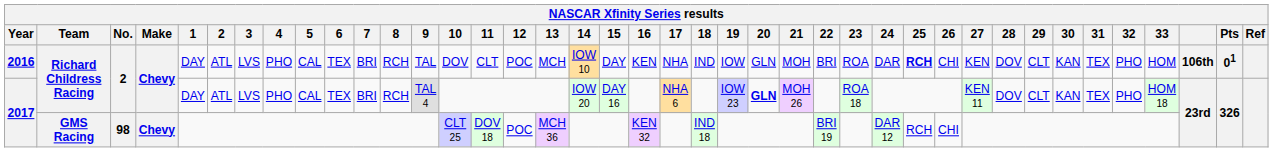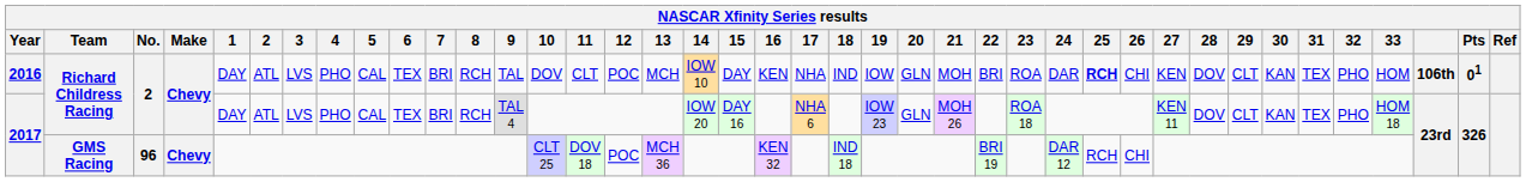 <table class="wikitable" style="text-align:center; font-size:75%">
 <tr>
 <th colspan="45"><a href='#'>NASCAR Xfinity Series</a> results</th>
 </tr>
 <tr>
 <th>Year</th>
 <th>Team</th>
 <th>No.</th>
 <th>Make</th>
 <th>1</th>
 <th>2</th>
 <th>3</th>
 <th>4</th>
 <th>5</th>
 <th>6</th>
 <th>7</th>
 <th>8</th>
 <th>9</th>
 <th>10</th>
 <th>11</th>
 <th>12</th>
 <th>13</th>
 <th>14</th>
 <th>15</th>
 <th>16</th>
 <th>17</th>
 <th>18</th>
 <th>19</th>
 <th>20</th>
 <th>21</th>
 <th>22</th>
 <th>23</th>
 <th>24</th>
 <th>25</th>
 <th>26</th>
 <th>27</th>
 <th>28</th>
 <th>29</th>
 <th>30</th>
 <th>31</th>
 <th>32</th>
 <th>33</th>
 <th></th>
 <th>Pts</th>
 <th>Ref</th>
 </tr>
 <tr>
 <th><a href='#'>2016</a></th>
 <th rowspan="2"><a href='#'>Richard Childress Racing</a></th>
 <th rowspan="2">2</th>
 <th rowspan="2"><a href='#'>Chevy</a></th>
 <td><a href='#'>DAY</a></td>
 <td><a href='#'>ATL</a></td>
 <td><a href='#'>LVS</a></td>
 <td><a href='#'>PHO</a></td>
 <td><a href='#'>CAL</a></td>
 <td><a href='#'>TEX</a></td>
 <td><a href='#'>BRI</a></td>
 <td><a href='#'>RCH</a></td>
 <td><a href='#'>TAL</a></td>
 <td><a href='#'>DOV</a></td>
 <td><a href='#'>CLT</a></td>
 <td><a href='#'>POC</a></td>
 <td><a href='#'>MCH</a></td>
 <td style="background:#FFDF9F;"><a href='#'>IOW</a><br><small>10</small></td>
 <td><a href='#'>DAY</a></td>
 <td><a href='#'>KEN</a></td>
 <td><a href='#'>NHA</a></td>
 <td><a href='#'>IND</a></td>
 <td><a href='#'>IOW</a></td>
 <td><a href='#'>GLN</a></td>
 <td><a href='#'>MOH</a></td>
 <td><a href='#'>BRI</a></td>
 <td><a href='#'>ROA</a></td>
 <td><a href='#'>DAR</a></td>
 <td><strong><a href='#'>RCH</a></strong></td>
 <td><a href='#'>CHI</a></td>
 <td><a href='#'>KEN</a></td>
 <td><a href='#'>DOV</a></td>
 <td><a href='#'>CLT</a></td>
 <td><a href='#'>KAN</a></td>
 <td><a href='#'>TEX</a></td>
 <td><a href='#'>PHO</a></td>
 <td><a href='#'>HOM</a></td>
 <th>106th</th>
 <th>0<sup>1</sup></th>
 <th></th>
 </tr>
 <tr>
 <th rowspan="2"><a href='#'>2017</a></th>
 <td><a href='#'>DAY</a></td>
 <td><a href='#'>ATL</a></td>
 <td><a href='#'>LVS</a></td>
 <td><a href='#'>PHO</a></td>
 <td><a href='#'>CAL</a></td>
 <td><a href='#'>TEX</a></td>
 <td><a href='#'>BRI</a></td>
 <td><a href='#'>RCH</a></td>
 <td style="background:#DFDFDF;"><a href='#'>TAL</a><br><small>4</small></td>
 <td colspan="4"></td>
 <td style="background:#DFFFDF;"><a href='#'>IOW</a><br><small>20</small></td>
 <td style="background:#DFFFDF;"><a href='#'>DAY</a><br><small>16</small></td>
 <td></td>
 <td style="background:#FFDF9F;"><a href='#'>NHA</a><br><small>6</small></td>
 <td></td>
 <td style="background:#CFCFFF;"><a href='#'>IOW</a><br><small>23</small></td>
-<td><strong><a href='#'>GLN</a></strong></td>
+<td><a href='#'>GLN</a></td>
 <td style="background:#EFCFFF;"><a href='#'>MOH</a><br><small>26</small></td>
 <td></td>
 <td style="background:#DFFFDF;"><a href='#'>ROA</a><br><small>18</small></td>
 <td colspan="3"></td>
 <td style="background:#DFFFDF;"><a href='#'>KEN</a><br><small>11</small></td>
 <td><a href='#'>DOV</a></td>
 <td><a href='#'>CLT</a></td>
 <td><a href='#'>KAN</a></td>
 <td><a href='#'>TEX</a></td>
 <td><a href='#'>PHO</a></td>
 <td style="background:#DFFFDF;"><a href='#'>HOM</a><br><small>18</small></td>
 <th rowspan="2">23rd</th>
 <th rowspan="2">326</th>
 <th rowspan="2"></th>
 </tr>
 <tr>
 <th><a href='#'>GMS Racing</a></th>
-<th>98</th>
+<th>96</th>
 <th><a href='#'>Chevy</a></th>
 <td colspan="9"></td>
 <td style="background:#CFCFFF;"><a href='#'>CLT</a><br><small>25</small></td>
 <td style="background:#DFFFDF;"><a href='#'>DOV</a><br><small>18</small></td>
 <td><a href='#'>POC</a></td>
 <td style="background:#EFCFFF;"><a href='#'>MCH</a><br><small>36</small></td>
 <td colspan="2"></td>
 <td style="background:#EFCFFF;"><a href='#'>KEN</a><br><small>32</small></td>
 <td></td>
 <td style="background:#DFFFDF;"><a href='#'>IND</a><br><small>18</small></td>
 <td colspan="3"></td>
 <td style="background:#DFFFDF;"><a href='#'>BRI</a><br><small>19</small></td>
 <td></td>
 <td style="background:#DFFFDF;"><a href='#'>DAR</a><br><small>12</small></td>
 <td><a href='#'>RCH</a></td>
 <td><a href='#'>CHI</a></td>
 <td colspan="7"></td>
 </tr>
 </table>
